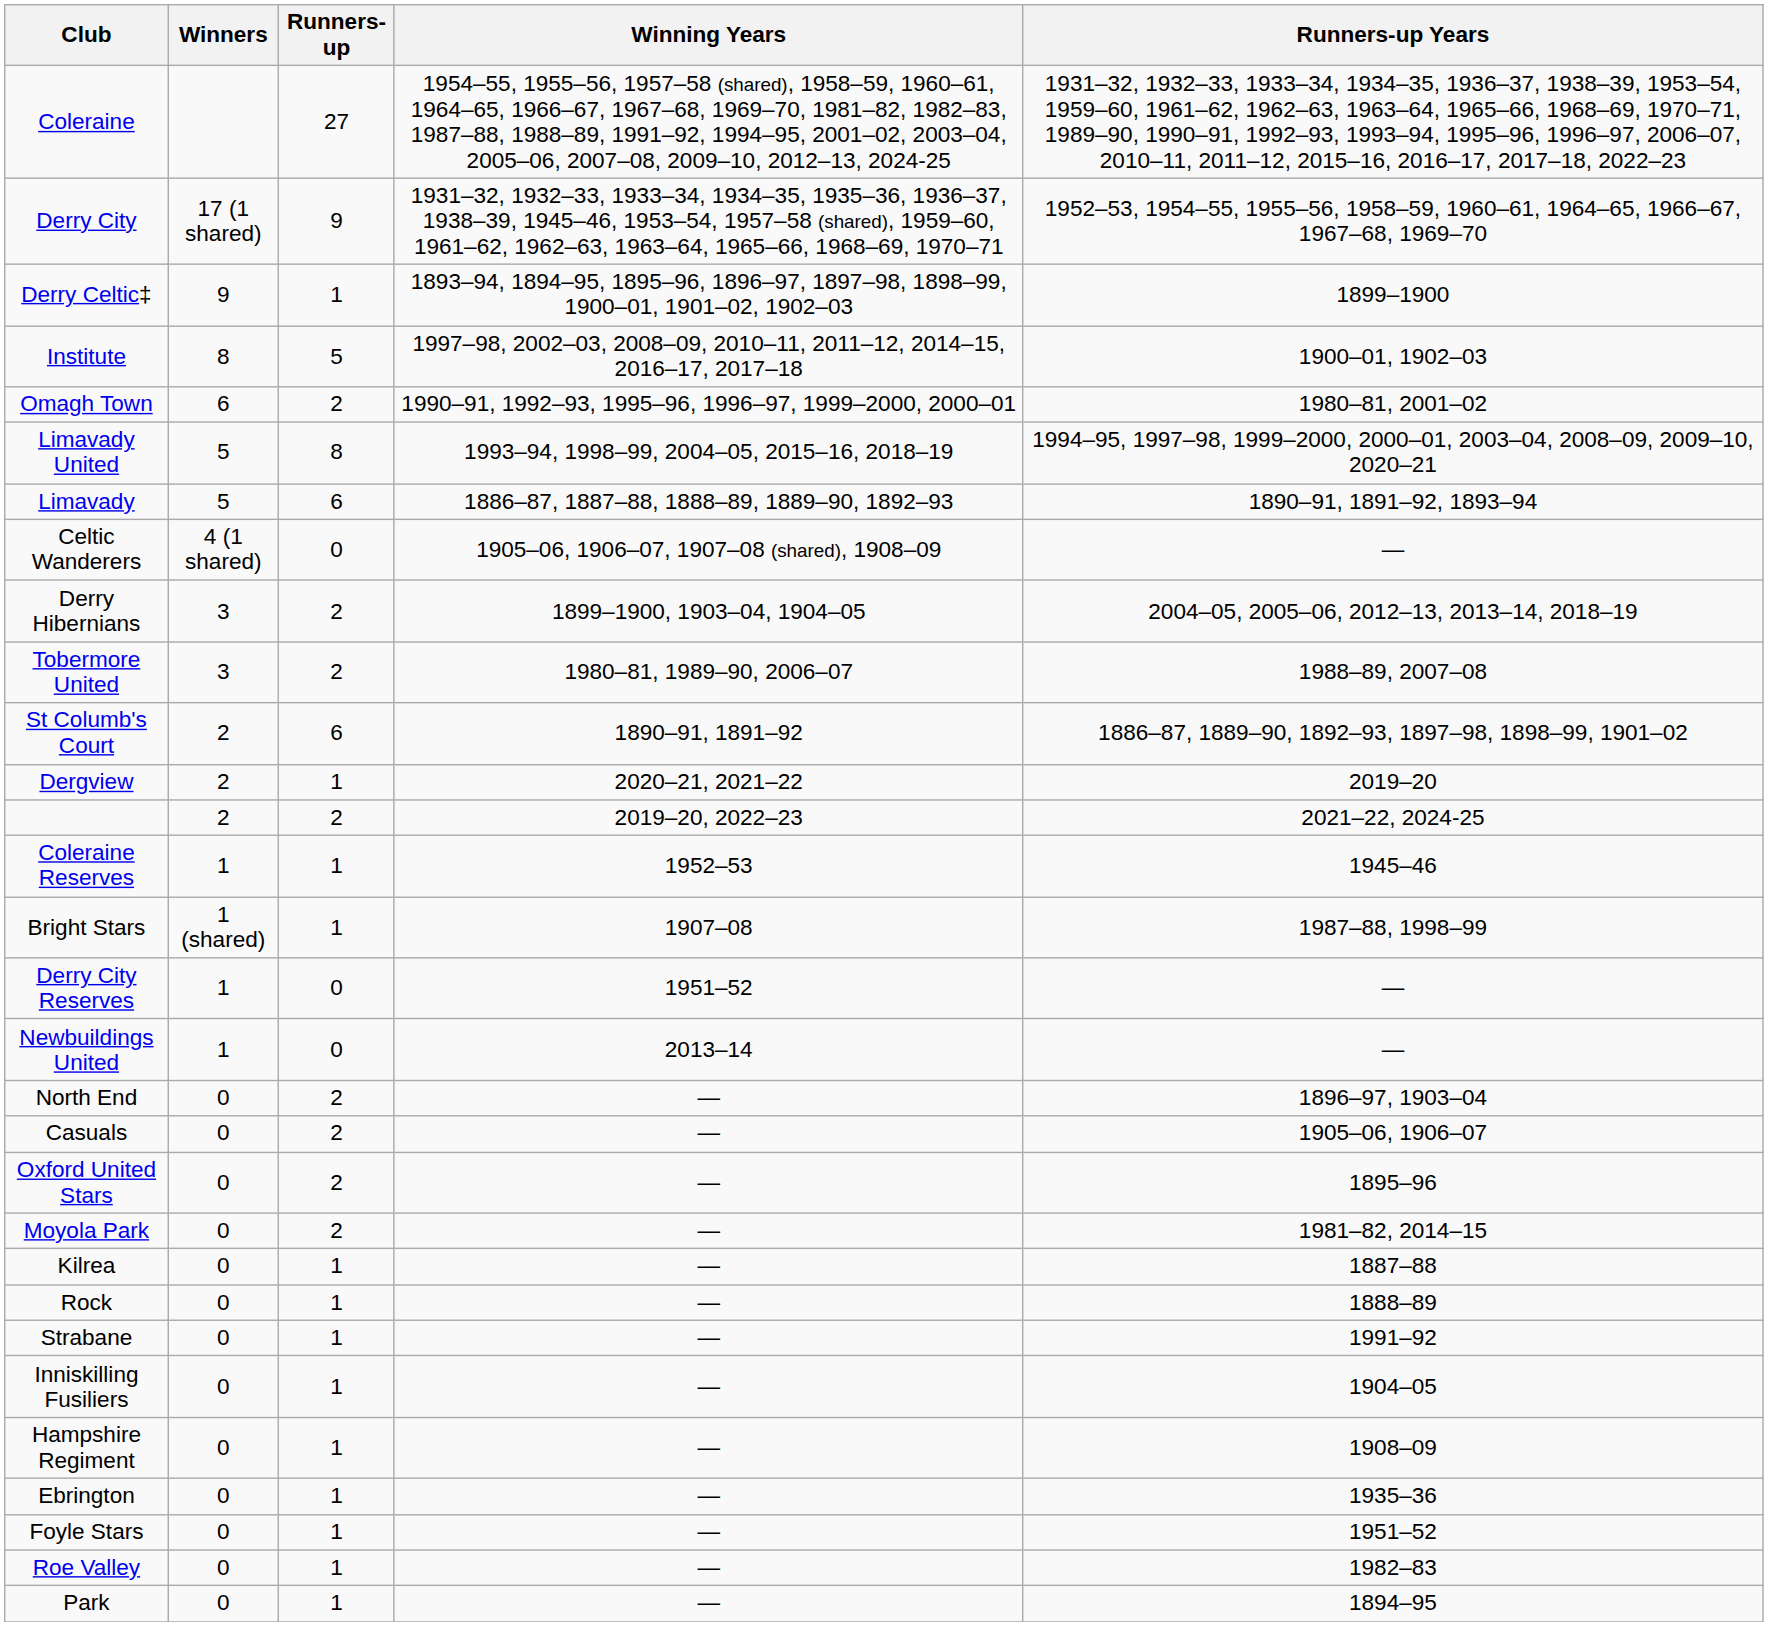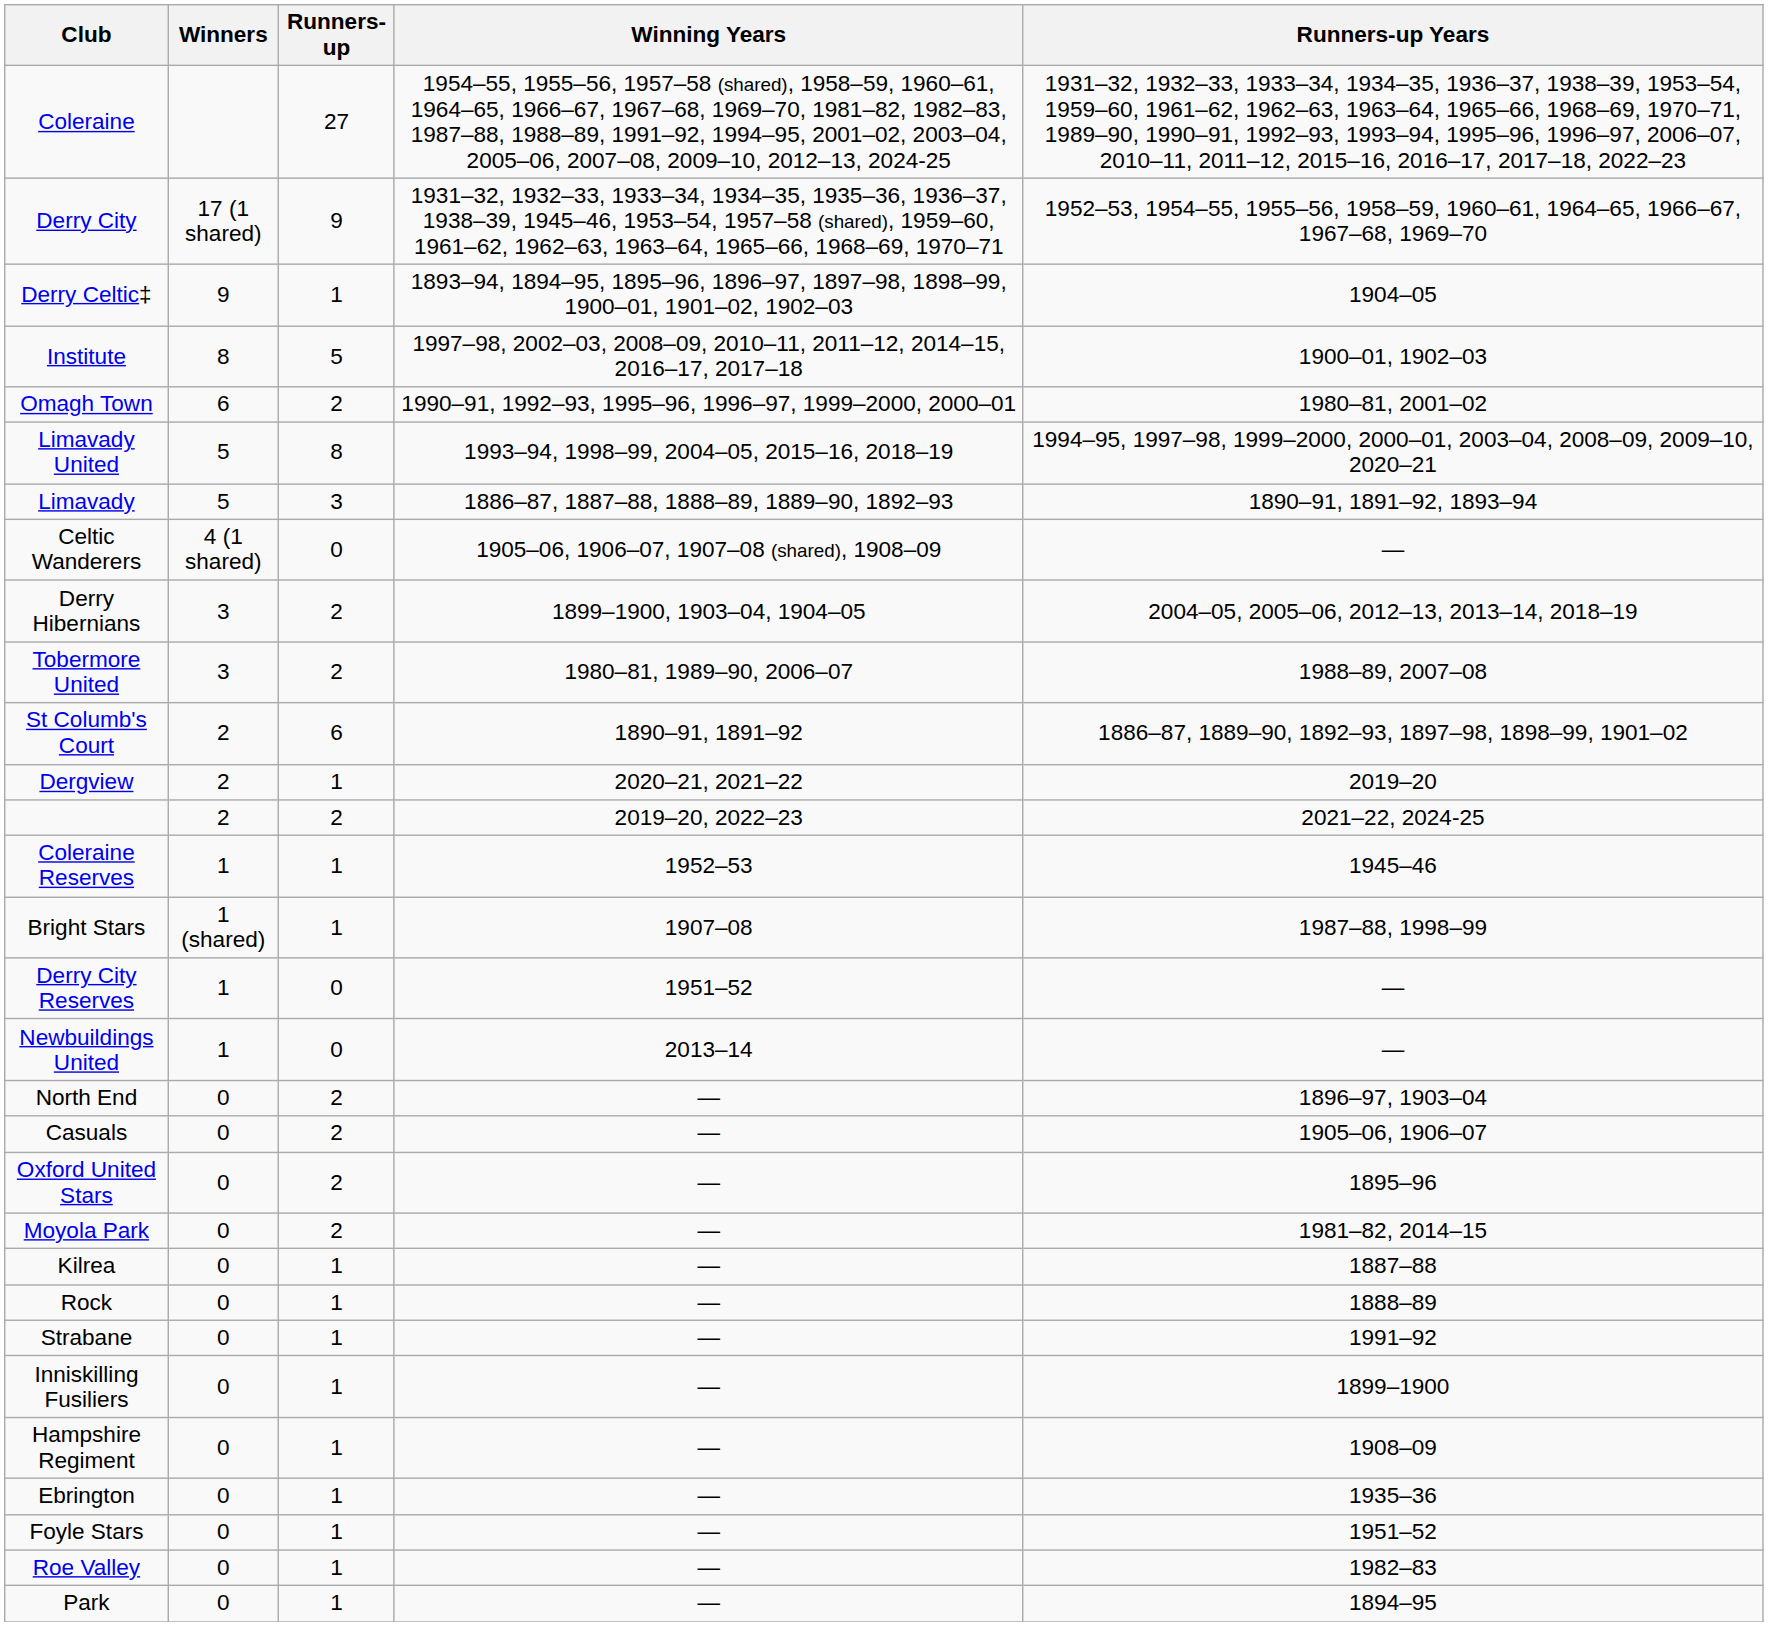 <table class="wikitable" style="text-align:center">
 <tr>
 <th>Club</th>
 <th>Winners</th>
 <th>Runners-up</th>
 <th>Winning Years</th>
 <th>Runners-up Years</th>
 </tr>
 <tr>
 <td><a href='#'>Coleraine</a></td>
 <td></td>
 <td>27</td>
 <td>1954–55, 1955–56, 1957–58 <small>(shared)</small>, 1958–59, 1960–61, 1964–65, 1966–67, 1967–68, 1969–70, 1981–82, 1982–83, 1987–88, 1988–89, 1991–92, 1994–95, 2001–02, 2003–04, 2005–06, 2007–08, 2009–10, 2012–13, 2024-25</td>
 <td>1931–32, 1932–33, 1933–34, 1934–35, 1936–37, 1938–39, 1953–54, 1959–60, 1961–62, 1962–63, 1963–64, 1965–66, 1968–69, 1970–71, 1989–90, 1990–91, 1992–93, 1993–94, 1995–96, 1996–97, 2006–07, 2010–11, 2011–12, 2015–16, 2016–17, 2017–18, 2022–23</td>
 </tr>
 <tr>
 <td><a href='#'>Derry City</a></td>
 <td>17 (1 shared)</td>
 <td>9</td>
 <td>1931–32, 1932–33, 1933–34, 1934–35, 1935–36, 1936–37, 1938–39, 1945–46, 1953–54, 1957–58 <small>(shared)</small>, 1959–60, 1961–62, 1962–63, 1963–64, 1965–66, 1968–69, 1970–71</td>
 <td>1952–53, 1954–55, 1955–56, 1958–59, 1960–61, 1964–65, 1966–67, 1967–68, 1969–70</td>
 </tr>
 <tr>
 <td><a href='#'>Derry Celtic</a>‡</td>
 <td>9</td>
 <td>1</td>
 <td>1893–94, 1894–95, 1895–96, 1896–97, 1897–98, 1898–99, 1900–01, 1901–02, 1902–03</td>
-<td>1899–1900</td>
+<td>1904–05</td>
 </tr>
 <tr>
 <td><a href='#'>Institute</a></td>
 <td>8</td>
 <td>5</td>
 <td>1997–98, 2002–03, 2008–09, 2010–11, 2011–12, 2014–15, 2016–17, 2017–18</td>
 <td>1900–01, 1902–03</td>
 </tr>
 <tr>
 <td><a href='#'>Omagh Town</a></td>
 <td>6</td>
 <td>2</td>
 <td>1990–91, 1992–93, 1995–96, 1996–97, 1999–2000, 2000–01</td>
 <td>1980–81, 2001–02</td>
 </tr>
 <tr>
 <td><a href='#'>Limavady United</a></td>
 <td>5</td>
 <td>8</td>
 <td>1993–94, 1998–99, 2004–05, 2015–16, 2018–19</td>
 <td>1994–95, 1997–98, 1999–2000, 2000–01, 2003–04, 2008–09, 2009–10, 2020–21</td>
 </tr>
 <tr>
 <td><a href='#'>Limavady</a></td>
 <td>5</td>
-<td>6</td>
+<td>3</td>
 <td>1886–87, 1887–88, 1888–89, 1889–90, 1892–93</td>
 <td>1890–91, 1891–92, 1893–94</td>
 </tr>
 <tr>
 <td>Celtic Wanderers</td>
 <td>4 (1 shared)</td>
 <td>0</td>
 <td>1905–06, 1906–07, 1907–08 <small>(shared)</small>, 1908–09</td>
 <td>—</td>
 </tr>
 <tr>
 <td>Derry Hibernians</td>
 <td>3</td>
 <td>2</td>
 <td>1899–1900, 1903–04, 1904–05</td>
 <td>2004–05, 2005–06, 2012–13, 2013–14, 2018–19</td>
 </tr>
 <tr>
 <td><a href='#'>Tobermore United</a></td>
 <td>3</td>
 <td>2</td>
 <td>1980–81, 1989–90, 2006–07</td>
 <td>1988–89, 2007–08</td>
 </tr>
 <tr>
 <td><a href='#'>St Columb's Court</a></td>
 <td>2</td>
 <td>6</td>
 <td>1890–91, 1891–92</td>
 <td>1886–87, 1889–90, 1892–93, 1897–98, 1898–99, 1901–02</td>
 </tr>
 <tr>
 <td><a href='#'>Dergview</a></td>
 <td>2</td>
 <td>1</td>
 <td>2020–21, 2021–22</td>
 <td>2019–20</td>
 </tr>
 <tr>
 <td></td>
 <td>2</td>
 <td>2</td>
 <td>2019–20, 2022–23</td>
 <td>2021–22, 2024-25</td>
 </tr>
 <tr>
 <td><a href='#'>Coleraine Reserves</a></td>
 <td>1</td>
 <td>1</td>
 <td>1952–53</td>
 <td>1945–46</td>
 </tr>
 <tr>
 <td>Bright Stars</td>
 <td>1 (shared)</td>
 <td>1</td>
 <td>1907–08</td>
 <td>1987–88, 1998–99</td>
 </tr>
 <tr>
 <td><a href='#'>Derry City Reserves</a></td>
 <td>1</td>
 <td>0</td>
 <td>1951–52</td>
 <td>—</td>
 </tr>
 <tr>
 <td><a href='#'>Newbuildings United</a></td>
 <td>1</td>
 <td>0</td>
 <td>2013–14</td>
 <td>—</td>
 </tr>
 <tr>
 <td>North End</td>
 <td>0</td>
 <td>2</td>
 <td>—</td>
 <td>1896–97, 1903–04</td>
 </tr>
 <tr>
 <td>Casuals</td>
 <td>0</td>
 <td>2</td>
 <td>—</td>
 <td>1905–06, 1906–07</td>
 </tr>
 <tr>
 <td><a href='#'>Oxford United Stars</a></td>
 <td>0</td>
 <td>2</td>
 <td>—</td>
 <td>1895–96</td>
 </tr>
 <tr>
 <td><a href='#'>Moyola Park</a></td>
 <td>0</td>
 <td>2</td>
 <td>—</td>
 <td>1981–82, 2014–15</td>
 </tr>
 <tr>
 <td>Kilrea</td>
 <td>0</td>
 <td>1</td>
 <td>—</td>
 <td>1887–88</td>
 </tr>
 <tr>
 <td>Rock</td>
 <td>0</td>
 <td>1</td>
 <td>—</td>
 <td>1888–89</td>
 </tr>
 <tr>
 <td>Strabane</td>
 <td>0</td>
 <td>1</td>
 <td>—</td>
 <td>1991–92</td>
 </tr>
 <tr>
 <td>Inniskilling Fusiliers</td>
 <td>0</td>
 <td>1</td>
 <td>—</td>
-<td>1904–05</td>
+<td>1899–1900</td>
 </tr>
 <tr>
 <td>Hampshire Regiment</td>
 <td>0</td>
 <td>1</td>
 <td>—</td>
 <td>1908–09</td>
 </tr>
 <tr>
 <td>Ebrington</td>
 <td>0</td>
 <td>1</td>
 <td>—</td>
 <td>1935–36</td>
 </tr>
 <tr>
 <td>Foyle Stars</td>
 <td>0</td>
 <td>1</td>
 <td>—</td>
 <td>1951–52</td>
 </tr>
 <tr>
 <td><a href='#'>Roe Valley</a></td>
 <td>0</td>
 <td>1</td>
 <td>—</td>
 <td>1982–83</td>
 </tr>
 <tr>
 <td>Park</td>
 <td>0</td>
 <td>1</td>
 <td>—</td>
 <td>1894–95</td>
 </tr>
 </table>
